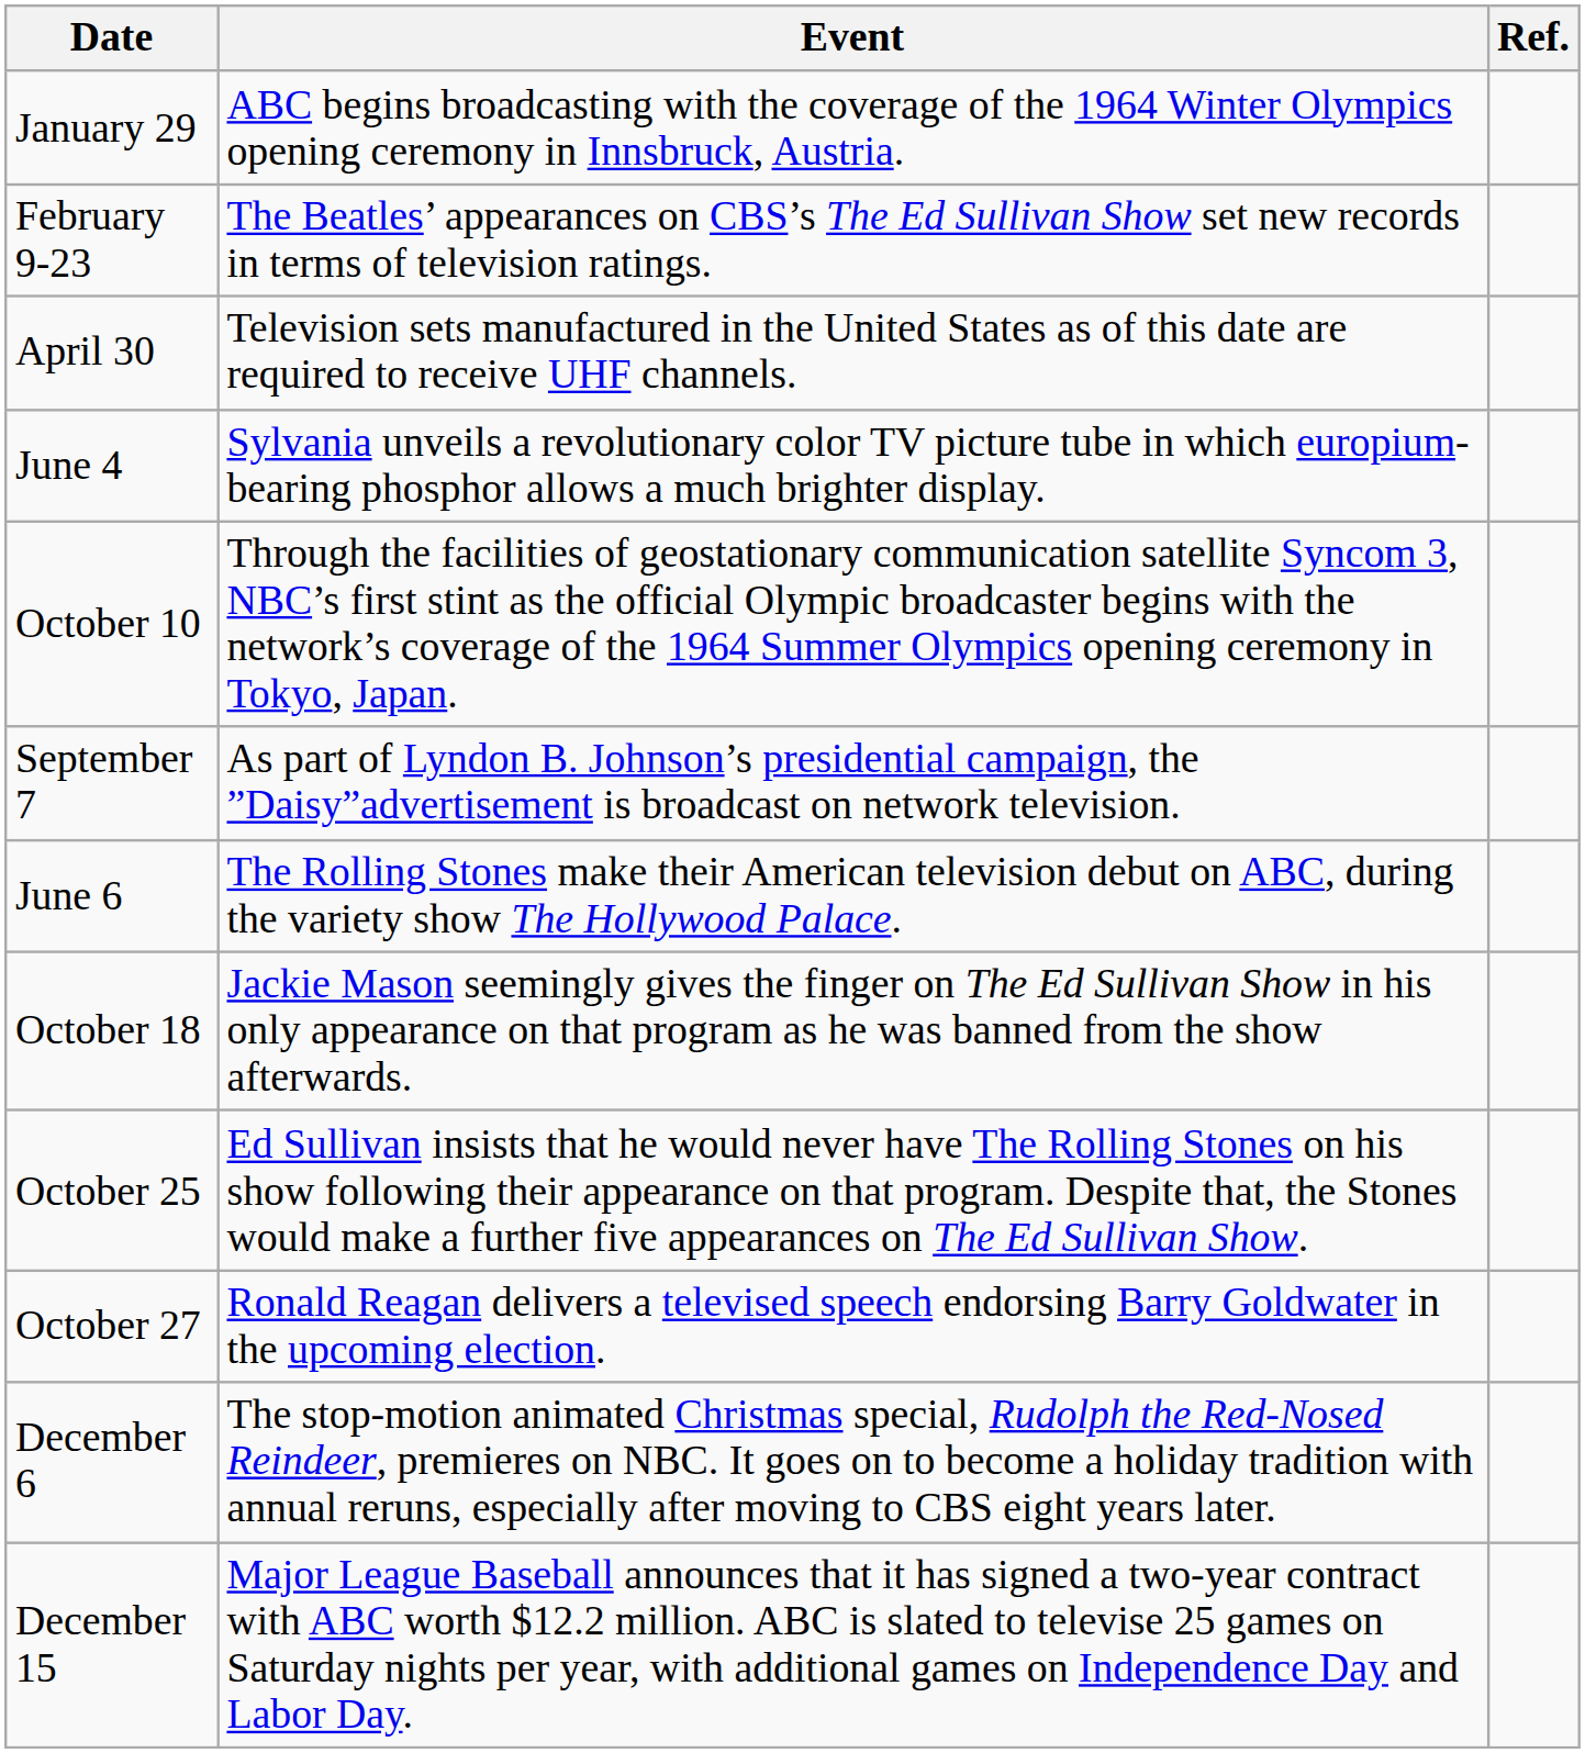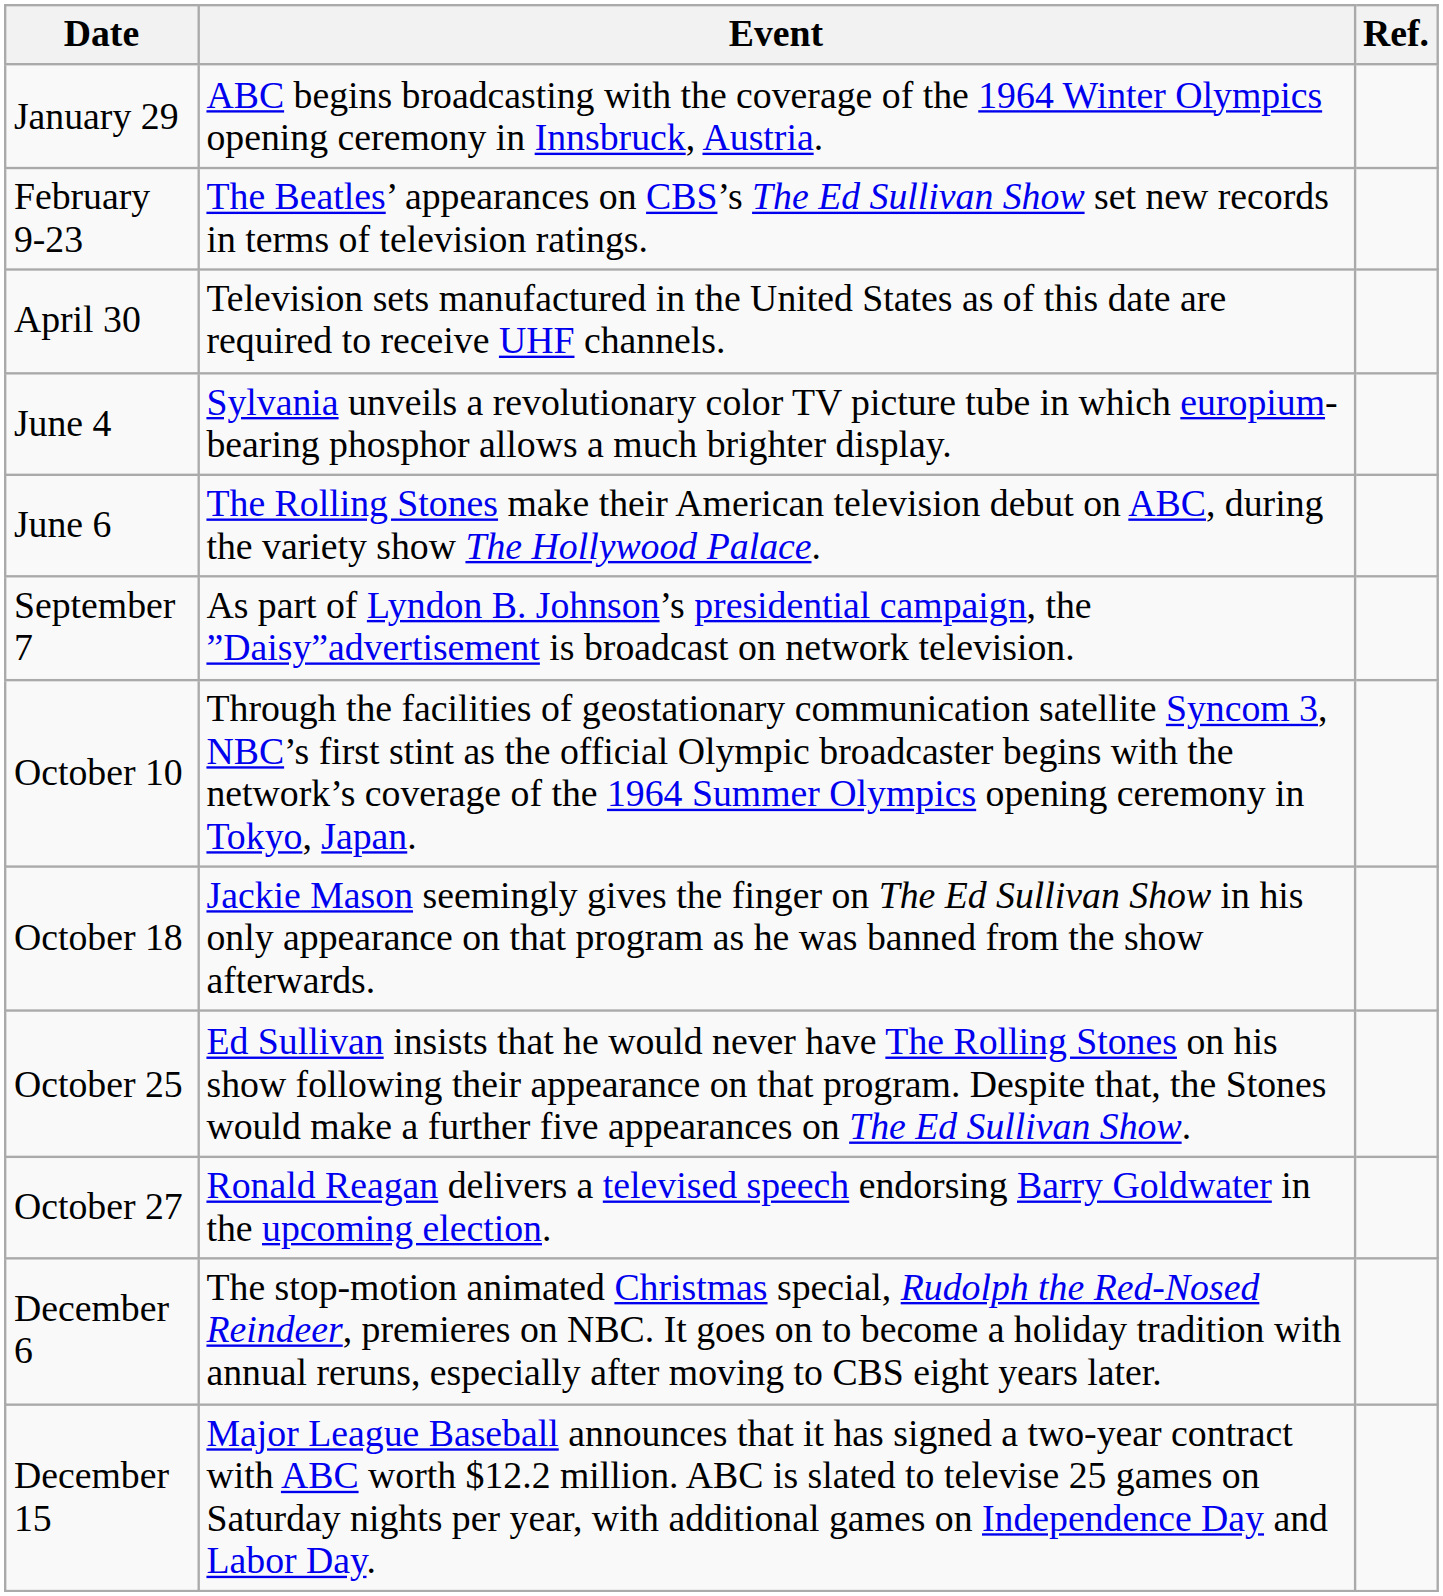 <table class="wikitable sortable">
 <tr>
 <th>Date</th>
 <th>Event</th>
 <th>Ref.</th>
 </tr>
 <tr>
 <td>January 29</td>
 <td><a href='#'>ABC</a> begins broadcasting with the coverage of the <a href='#'>1964 Winter Olympics</a> opening ceremony in <a href='#'>Innsbruck</a>, <a href='#'>Austria</a>.</td>
 <td></td>
 </tr>
 <tr>
 <td>February 9-23</td>
 <td><a href='#'>The Beatles</a>’ appearances on <a href='#'>CBS</a>’s <em><a href='#'>The Ed Sullivan Show</a></em> set new records in terms of television ratings.</td>
 <td></td>
 </tr>
 <tr>
 <td>April 30</td>
 <td>Television sets manufactured in the United States as of this date are required to receive <a href='#'>UHF</a> channels.</td>
 <td></td>
 </tr>
 <tr>
 <td>June 4</td>
 <td><a href='#'>Sylvania</a> unveils a revolutionary color TV picture tube in which <a href='#'>europium</a>-bearing phosphor allows a much brighter display.</td>
 <td></td>
 </tr>
 <tr>
-<td>October 10</td>
-<td>Through the facilities of geostationary communication satellite <a href='#'>Syncom 3</a>, <a href='#'>NBC</a>’s first stint as the official Olympic broadcaster begins with the network’s coverage of the <a href='#'>1964 Summer Olympics</a> opening ceremony in <a href='#'>Tokyo</a>, <a href='#'>Japan</a>.</td>
+<td>June 6</td>
+<td><a href='#'>The Rolling Stones</a> make their American television debut on <a href='#'>ABC</a>, during the variety show <em><a href='#'>The Hollywood Palace</a></em>.</td>
 <td></td>
 </tr>
 <tr>
 <td>September 7</td>
 <td>As part of <a href='#'>Lyndon B. Johnson</a>’s <a href='#'>presidential campaign</a>, the <a href='#'>”Daisy”advertisement</a> is broadcast on network television.</td>
 <td></td>
 </tr>
 <tr>
-<td>June 6</td>
-<td><a href='#'>The Rolling Stones</a> make their American television debut on <a href='#'>ABC</a>, during the variety show <em><a href='#'>The Hollywood Palace</a></em>.</td>
+<td>October 10</td>
+<td>Through the facilities of geostationary communication satellite <a href='#'>Syncom 3</a>, <a href='#'>NBC</a>’s first stint as the official Olympic broadcaster begins with the network’s coverage of the <a href='#'>1964 Summer Olympics</a> opening ceremony in <a href='#'>Tokyo</a>, <a href='#'>Japan</a>.</td>
 <td></td>
 </tr>
 <tr>
 <td>October 18</td>
 <td><a href='#'>Jackie Mason</a> seemingly gives the finger on <em>The Ed Sullivan Show</em> in his only appearance on that program as he was banned from the show afterwards.</td>
 <td></td>
 </tr>
 <tr>
 <td>October 25</td>
 <td><a href='#'>Ed Sullivan</a> insists that he would never have <a href='#'>The Rolling Stones</a> on his show following their appearance on that program. Despite that, the Stones would make a further five appearances on <em><a href='#'>The Ed Sullivan Show</a></em>.</td>
 <td></td>
 </tr>
 <tr>
 <td>October 27</td>
 <td><a href='#'>Ronald Reagan</a> delivers a <a href='#'>televised speech</a> endorsing <a href='#'>Barry Goldwater</a> in the <a href='#'>upcoming election</a>.</td>
 <td></td>
 </tr>
 <tr>
 <td>December 6</td>
 <td>The stop-motion animated <a href='#'>Christmas</a> special, <em><a href='#'>Rudolph the Red-Nosed Reindeer</a></em>, premieres on NBC. It goes on to become a holiday tradition with annual reruns, especially after moving to CBS eight years later.</td>
 <td></td>
 </tr>
 <tr>
 <td>December 15</td>
 <td><a href='#'>Major League Baseball</a> announces that it has signed a two-year contract with <a href='#'>ABC</a> worth $12.2 million. ABC is slated to televise 25 games on Saturday nights per year, with additional games on <a href='#'>Independence Day</a> and <a href='#'>Labor Day</a>.</td>
 </tr>
 <tr>
 </tr>
 </table>
